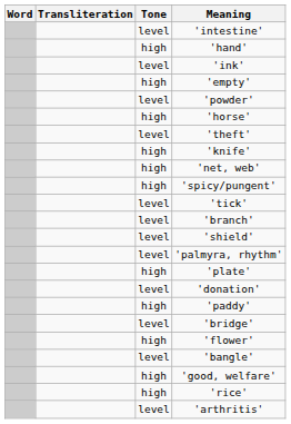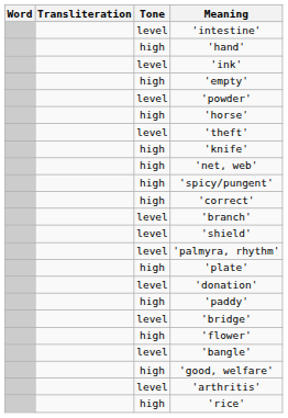 <table class="wikitable" style="text-align:center;">
 <tr>
 <th>Word</th>
 <th>Transliteration</th>
 <th>Tone</th>
 <th>Meaning</th>
 </tr>
 <tr>
 <td bgcolor="#CCCCCC"></td>
 <td></td>
 <td>level</td>
 <td>'intestine'</td>
 </tr>
 <tr>
 <td bgcolor="#CCCCCC"></td>
 <td></td>
 <td>high</td>
 <td>'hand'</td>
 </tr>
 <tr>
 <td bgcolor="#CCCCCC"></td>
 <td></td>
 <td>level</td>
 <td>'ink'</td>
 </tr>
 <tr>
 <td bgcolor="#CCCCCC"></td>
 <td></td>
 <td>high</td>
 <td>'empty'</td>
 </tr>
 <tr>
 <td bgcolor="#CCCCCC"></td>
 <td></td>
 <td>level</td>
 <td>'powder'</td>
 </tr>
 <tr>
 <td bgcolor="#CCCCCC"></td>
 <td></td>
 <td>high</td>
 <td>'horse'</td>
 </tr>
 <tr>
 <td bgcolor="#CCCCCC"></td>
 <td></td>
 <td>level</td>
 <td>'theft'</td>
 </tr>
 <tr>
 <td bgcolor="#CCCCCC"></td>
 <td></td>
 <td>high</td>
 <td>'knife'</td>
 </tr>
 <tr>
 <td bgcolor="#CCCCCC"></td>
 <td></td>
 <td>high</td>
 <td>'net, web'</td>
 </tr>
 <tr>
 <td bgcolor="#CCCCCC"></td>
 <td></td>
 <td>high</td>
 <td>'spicy/pungent'</td>
 </tr>
 <tr>
 <td bgcolor="#CCCCCC"></td>
 <td></td>
-<td>level</td>
-<td>'tick'</td>
+<td>high</td>
+<td>'correct'</td>
 </tr>
 <tr>
 <td bgcolor="#CCCCCC"></td>
 <td></td>
 <td>level</td>
 <td>'branch'</td>
 </tr>
 <tr>
 <td bgcolor="#CCCCCC"></td>
 <td></td>
 <td>level</td>
 <td>'shield'</td>
 </tr>
 <tr>
 <td bgcolor="#CCCCCC"></td>
 <td></td>
 <td>level</td>
 <td>'palmyra, rhythm'</td>
 </tr>
 <tr>
 <td bgcolor="#CCCCCC"></td>
 <td></td>
 <td>high</td>
 <td>'plate'</td>
 </tr>
 <tr>
 <td bgcolor="#CCCCCC"></td>
 <td></td>
 <td>level</td>
 <td>'donation'</td>
 </tr>
 <tr>
 <td bgcolor="#CCCCCC"></td>
 <td></td>
 <td>high</td>
 <td>'paddy'</td>
 </tr>
 <tr>
 <td bgcolor="#CCCCCC"></td>
 <td></td>
 <td>level</td>
 <td>'bridge'</td>
 </tr>
 <tr>
 <td bgcolor="#CCCCCC"></td>
 <td></td>
 <td>high</td>
 <td>'flower'</td>
 </tr>
 <tr>
 <td bgcolor="#CCCCCC"></td>
 <td></td>
 <td>level</td>
 <td>'bangle'</td>
 </tr>
 <tr>
 <td bgcolor="#CCCCCC"></td>
 <td></td>
 <td>high</td>
 <td>'good, welfare'</td>
 </tr>
 <tr>
 <td bgcolor="#CCCCCC"></td>
 <td></td>
-<td>high</td>
-<td>'rice'</td>
+<td>level</td>
+<td>'arthritis'</td>
 </tr>
 <tr>
 <td bgcolor="#CCCCCC"></td>
 <td></td>
-<td>level</td>
-<td>'arthritis'</td>
+<td>high</td>
+<td>'rice'</td>
 </tr>
 </table>
